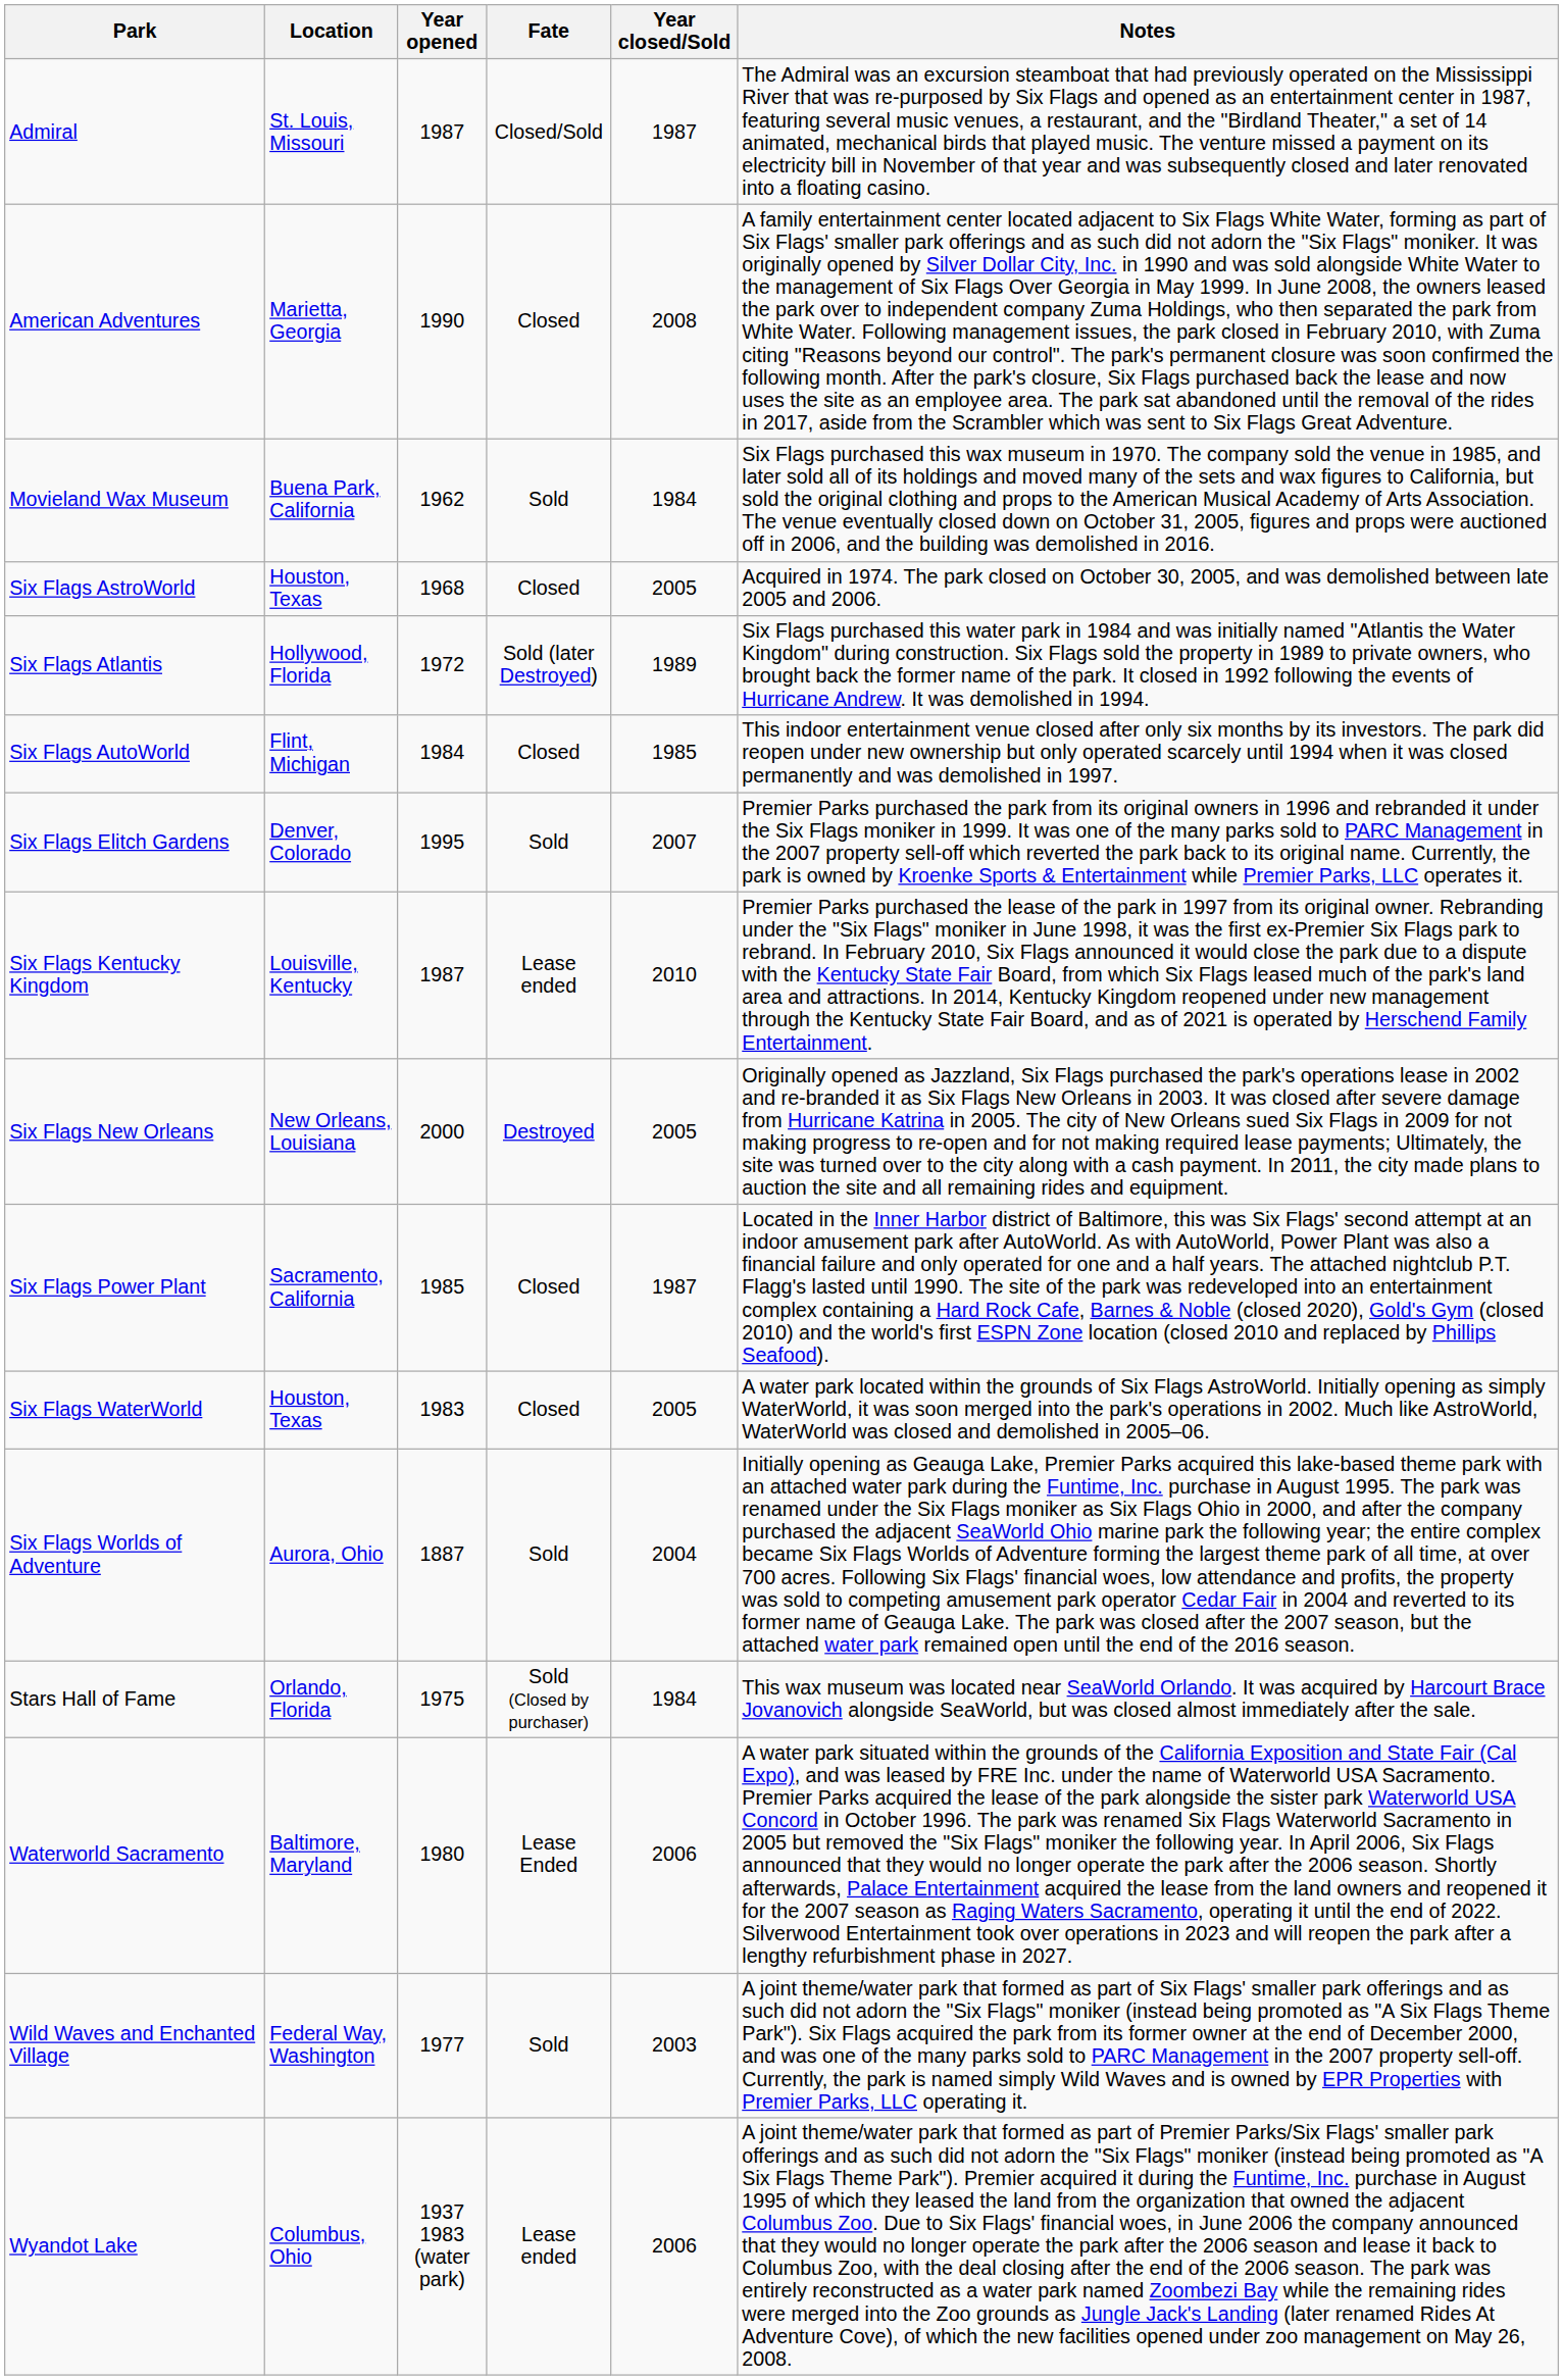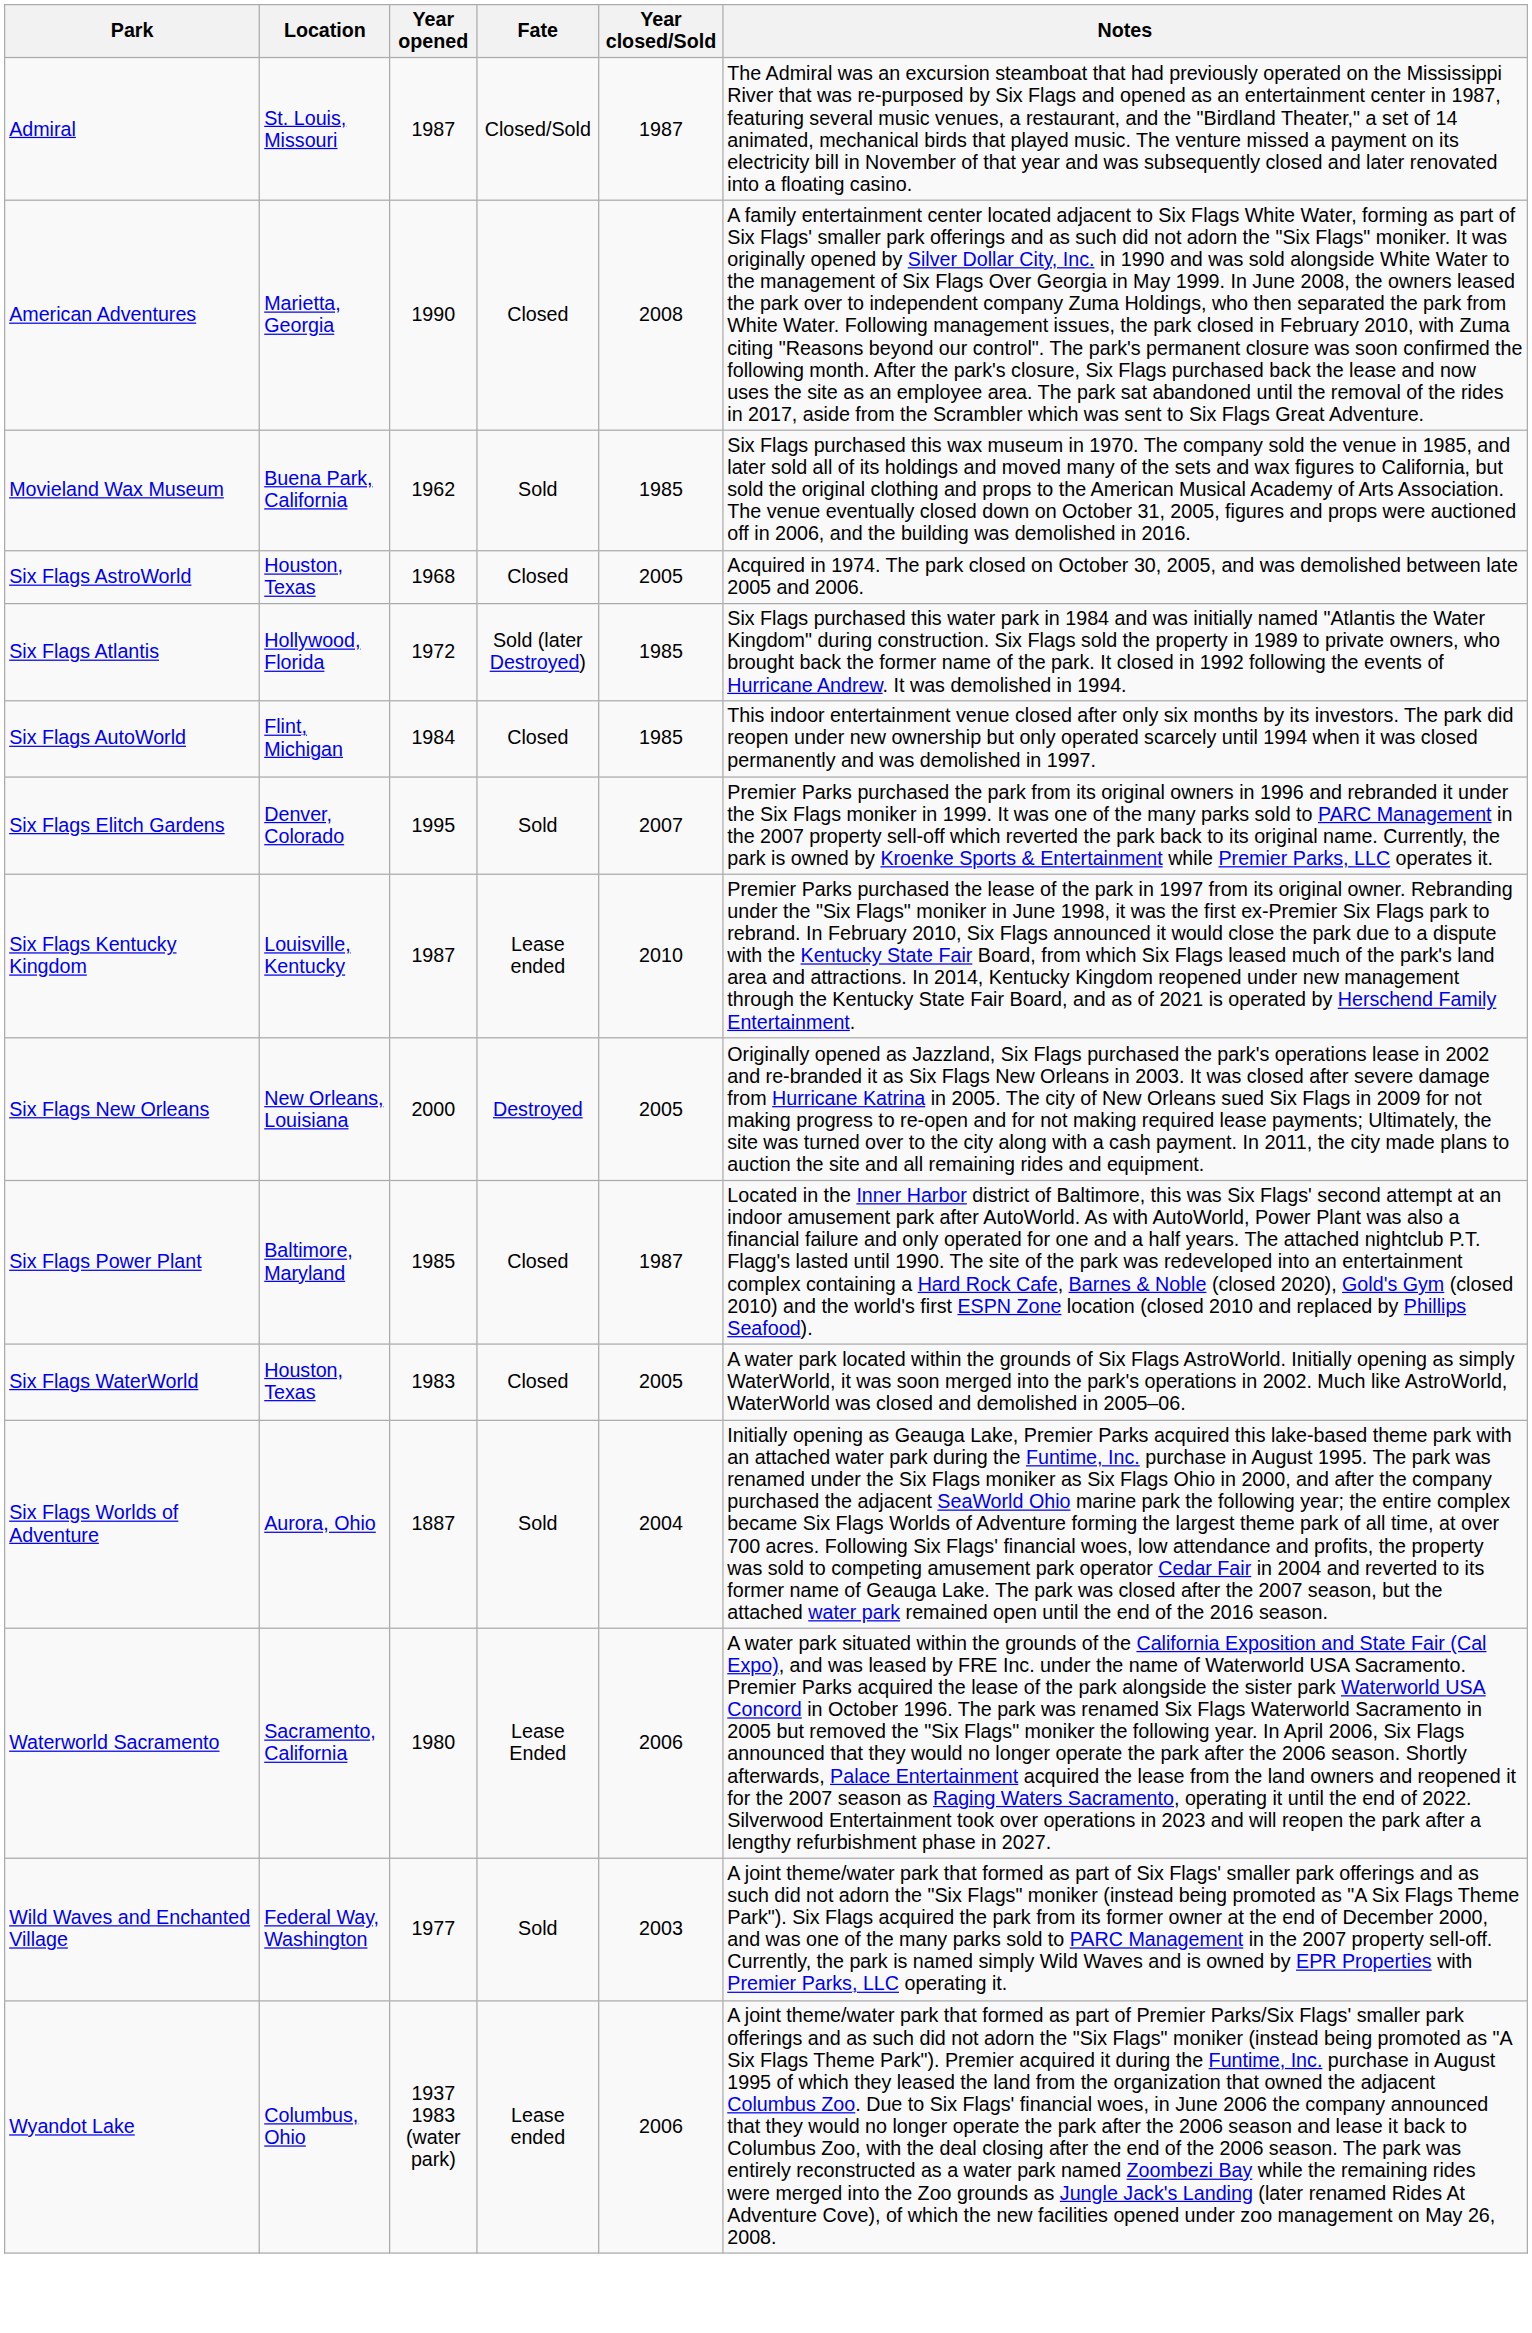 <table class="wikitable sortable" style="width:98%;">
 <tr>
 <th style="width:200px;">Park</th>
 <th>Location</th>
 <th>Year opened</th>
 <th>Fate</th>
 <th>Year closed/Sold</th>
 <th>Notes</th>
 </tr>
 <tr>
 <td><a href='#'>Admiral</a></td>
 <td><a href='#'>St. Louis, Missouri</a></td>
 <td style="text-align:center">1987</td>
 <td style="text-align:center">Closed/Sold</td>
 <td style="text-align:center">1987</td>
 <td>The Admiral was an excursion steamboat that had previously operated on the Mississippi River that was re-purposed by Six Flags and opened as an entertainment center in 1987, featuring several music venues, a restaurant, and the "Birdland Theater," a set of 14 animated, mechanical birds that played music. The venture missed a payment on its electricity bill in November of that year and was subsequently closed and later renovated into a floating casino.</td>
 </tr>
 <tr>
 <td><a href='#'>American Adventures</a></td>
 <td><a href='#'>Marietta, Georgia</a></td>
 <td style="text-align:center">1990</td>
 <td style="text-align:center">Closed</td>
 <td style="text-align:center">2008</td>
 <td>A family entertainment center located adjacent to Six Flags White Water, forming as part of Six Flags' smaller park offerings and as such did not adorn the "Six Flags" moniker. It was originally opened by <a href='#'>Silver Dollar City, Inc.</a> in 1990 and was sold alongside White Water to the management of Six Flags Over Georgia in May 1999. In June 2008, the owners leased the park over to independent company Zuma Holdings, who then separated the park from White Water. Following management issues, the park closed in February 2010, with Zuma citing "Reasons beyond our control". The park's permanent closure was soon confirmed the following month. After the park's closure, Six Flags purchased back the lease and now uses the site as an employee area. The park sat abandoned until the removal of the rides in 2017, aside from the Scrambler which was sent to Six Flags Great Adventure.</td>
 </tr>
 <tr>
 <td><a href='#'>Movieland Wax Museum</a></td>
 <td><a href='#'>Buena Park, California</a></td>
 <td style="text-align:center">1962</td>
 <td style="text-align:center">Sold</td>
-<td style="text-align:center">1984</td>
+<td style="text-align:center">1985</td>
 <td>Six Flags purchased this wax museum in 1970. The company sold the venue in 1985, and later sold all of its holdings and moved many of the sets and wax figures to California, but sold the original clothing and props to the American Musical Academy of Arts Association. The venue eventually closed down on October 31, 2005, figures and props were auctioned off in 2006, and the building was demolished in 2016.</td>
 </tr>
 <tr>
 <td><a href='#'>Six Flags AstroWorld</a></td>
 <td><a href='#'>Houston, Texas</a></td>
 <td style="text-align:center">1968</td>
 <td style="text-align:center">Closed</td>
 <td style="text-align:center">2005</td>
 <td>Acquired in 1974. The park closed on October 30, 2005, and was demolished between late 2005 and 2006.</td>
 </tr>
 <tr>
 <td><a href='#'>Six Flags Atlantis</a></td>
 <td><a href='#'>Hollywood, Florida</a></td>
 <td style="text-align:center">1972</td>
 <td style="text-align:center">Sold (later <a href='#'>Destroyed</a>)</td>
-<td style="text-align:center">1989</td>
+<td style="text-align:center">1985</td>
 <td>Six Flags purchased this water park in 1984 and was initially named "Atlantis the Water Kingdom" during construction. Six Flags sold the property in 1989 to private owners, who brought back the former name of the park. It closed in 1992 following the events of <a href='#'>Hurricane Andrew</a>. It was demolished in 1994.</td>
 </tr>
 <tr>
 <td><a href='#'>Six Flags AutoWorld</a></td>
 <td><a href='#'>Flint, Michigan</a></td>
 <td style="text-align:center">1984</td>
 <td style="text-align:center">Closed</td>
 <td style="text-align:center">1985</td>
 <td>This indoor entertainment venue closed after only six months by its investors. The park did reopen under new ownership but only operated scarcely until 1994 when it was closed permanently and was demolished in 1997.</td>
 </tr>
 <tr>
 <td><a href='#'>Six Flags Elitch Gardens</a></td>
 <td><a href='#'>Denver, Colorado</a></td>
 <td style="text-align:center">1995</td>
 <td style="text-align:center">Sold</td>
 <td style="text-align:center">2007</td>
 <td>Premier Parks purchased the park from its original owners in 1996 and rebranded it under the Six Flags moniker in 1999. It was one of the many parks sold to <a href='#'>PARC Management</a> in the 2007 property sell-off which reverted the park back to its original name. Currently, the park is owned by <a href='#'>Kroenke Sports & Entertainment</a> while <a href='#'>Premier Parks, LLC</a> operates it.</td>
 </tr>
 <tr>
 <td><a href='#'>Six Flags Kentucky Kingdom</a></td>
 <td><a href='#'>Louisville, Kentucky</a></td>
 <td style="text-align:center">1987</td>
 <td style="text-align:center">Lease ended</td>
 <td style="text-align:center">2010</td>
 <td>Premier Parks purchased the lease of the park in 1997 from its original owner. Rebranding under the "Six Flags" moniker in June 1998, it was the first ex-Premier Six Flags park to rebrand. In February 2010, Six Flags announced it would close the park due to a dispute with the <a href='#'>Kentucky State Fair</a> Board, from which Six Flags leased much of the park's land area and attractions. In 2014, Kentucky Kingdom reopened under new management through the Kentucky State Fair Board, and as of 2021 is operated by <a href='#'>Herschend Family Entertainment</a>.</td>
 </tr>
 <tr>
 <td><a href='#'>Six Flags New Orleans</a></td>
 <td><a href='#'>New Orleans, Louisiana</a></td>
 <td style="text-align:center">2000</td>
 <td style="text-align:center"><a href='#'>Destroyed</a></td>
 <td style="text-align:center">2005</td>
 <td>Originally opened as Jazzland, Six Flags purchased the park's operations lease in 2002 and re-branded it as Six Flags New Orleans in 2003. It was closed after severe damage from <a href='#'>Hurricane Katrina</a> in 2005. The city of New Orleans sued Six Flags in 2009 for not making progress to re-open and for not making required lease payments; Ultimately, the site was turned over to the city along with a cash payment. In 2011, the city made plans to auction the site and all remaining rides and equipment.</td>
 </tr>
 <tr>
 <td><a href='#'>Six Flags Power Plant</a></td>
-<td><a href='#'>Sacramento, California</a></td>
+<td><a href='#'>Baltimore, Maryland</a></td>
 <td style="text-align:center">1985</td>
 <td style="text-align:center">Closed</td>
 <td style="text-align:center">1987</td>
 <td>Located in the <a href='#'>Inner Harbor</a> district of Baltimore, this was Six Flags' second attempt at an indoor amusement park after AutoWorld. As with AutoWorld, Power Plant was also a financial failure and only operated for one and a half years. The attached nightclub P.T. Flagg's lasted until 1990. The site of the park was redeveloped into an entertainment complex containing a <a href='#'>Hard Rock Cafe</a>, <a href='#'>Barnes & Noble</a> (closed 2020), <a href='#'>Gold's Gym</a> (closed 2010) and the world's first <a href='#'>ESPN Zone</a> location (closed 2010 and replaced by <a href='#'>Phillips Seafood</a>).</td>
 </tr>
 <tr>
 <td><a href='#'>Six Flags WaterWorld</a></td>
 <td><a href='#'>Houston, Texas</a></td>
 <td style="text-align:center">1983</td>
 <td style="text-align:center">Closed</td>
 <td style="text-align:center">2005</td>
 <td>A water park located within the grounds of Six Flags AstroWorld. Initially opening as simply WaterWorld, it was soon merged into the park's operations in 2002. Much like AstroWorld, WaterWorld was closed and demolished in 2005–06.</td>
 </tr>
 <tr>
 <td><a href='#'>Six Flags Worlds of Adventure</a></td>
 <td><a href='#'>Aurora, Ohio</a></td>
 <td style="text-align:center">1887</td>
 <td style="text-align:center">Sold</td>
 <td style="text-align:center">2004</td>
 <td>Initially opening as Geauga Lake, Premier Parks acquired this lake-based theme park with an attached water park during the <a href='#'>Funtime, Inc.</a> purchase in August 1995. The park was renamed under the Six Flags moniker as Six Flags Ohio in 2000, and after the company purchased the adjacent <a href='#'>SeaWorld Ohio</a> marine park the following year; the entire complex became Six Flags Worlds of Adventure forming the largest theme park of all time, at over 700 acres. Following Six Flags' financial woes, low attendance and profits, the property was sold to competing amusement park operator <a href='#'>Cedar Fair</a> in 2004 and reverted to its former name of Geauga Lake. The park was closed after the 2007 season, but the attached <a href='#'>water park</a> remained open until the end of the 2016 season.</td>
 </tr>
 <tr>
-<td>Stars Hall of Fame</td>
-<td><a href='#'>Orlando, Florida</a></td>
-<td style="text-align:center">1975</td>
-<td style="text-align:center">Sold<br><small>(Closed by purchaser)</small></td>
-<td style="text-align:center">1984</td>
-<td>This wax museum was located near <a href='#'>SeaWorld Orlando</a>. It was acquired by <a href='#'>Harcourt Brace Jovanovich</a> alongside SeaWorld, but was closed almost immediately after the sale.</td>
-</tr>
-<tr>
 <td><a href='#'>Waterworld Sacramento</a></td>
-<td><a href='#'>Baltimore, Maryland</a></td>
+<td><a href='#'>Sacramento, California</a></td>
 <td style="text-align:center">1980</td>
 <td style="text-align:center">Lease Ended</td>
 <td style="text-align:center">2006</td>
 <td>A water park situated within the grounds of the <a href='#'>California Exposition and State Fair (Cal Expo)</a>, and was leased by FRE Inc. under the name of Waterworld USA Sacramento. Premier Parks acquired the lease of the park alongside the sister park <a href='#'>Waterworld USA Concord</a> in October 1996. The park was renamed Six Flags Waterworld Sacramento in 2005 but removed the "Six Flags" moniker the following year. In April 2006, Six Flags announced that they would no longer operate the park after the 2006 season. Shortly afterwards, <a href='#'>Palace Entertainment</a> acquired the lease from the land owners and reopened it for the 2007 season as <a href='#'>Raging Waters Sacramento</a>, operating it until the end of 2022. Silverwood Entertainment took over operations in 2023 and will reopen the park after a lengthy refurbishment phase in 2027.</td>
 </tr>
 <tr>
 <td><a href='#'>Wild Waves and Enchanted Village</a></td>
 <td><a href='#'>Federal Way, Washington</a></td>
 <td style="text-align:center">1977</td>
 <td style="text-align:center">Sold</td>
 <td style="text-align:center">2003</td>
 <td>A joint theme/water park that formed as part of Six Flags' smaller park offerings and as such did not adorn the "Six Flags" moniker (instead being promoted as "A Six Flags Theme Park"). Six Flags acquired the park from its former owner at the end of December 2000, and was one of the many parks sold to <a href='#'>PARC Management</a> in the 2007 property sell-off. Currently, the park is named simply Wild Waves and is owned by <a href='#'>EPR Properties</a> with <a href='#'>Premier Parks, LLC</a> operating it.</td>
 </tr>
 <tr>
 <td><a href='#'>Wyandot Lake</a></td>
 <td><a href='#'>Columbus, Ohio</a></td>
 <td style="text-align:center">1937<br>1983 (water park)</td>
 <td style="text-align:center">Lease ended</td>
 <td style="text-align:center">2006</td>
 <td>A joint theme/water park that formed as part of Premier Parks/Six Flags' smaller park offerings and as such did not adorn the "Six Flags" moniker (instead being promoted as "A Six Flags Theme Park"). Premier acquired it during the <a href='#'>Funtime, Inc.</a> purchase in August 1995 of which they leased the land from the organization that owned the adjacent <a href='#'>Columbus Zoo</a>. Due to Six Flags' financial woes, in June 2006 the company announced that they would no longer operate the park after the 2006 season and lease it back to Columbus Zoo, with the deal closing after the end of the 2006 season. The park was entirely reconstructed as a water park named <a href='#'>Zoombezi Bay</a> while the remaining rides were merged into the Zoo grounds as <a href='#'>Jungle Jack's Landing</a> (later renamed Rides At Adventure Cove), of which the new facilities opened under zoo management on May 26, 2008.</td>
 </tr>
 </table>
